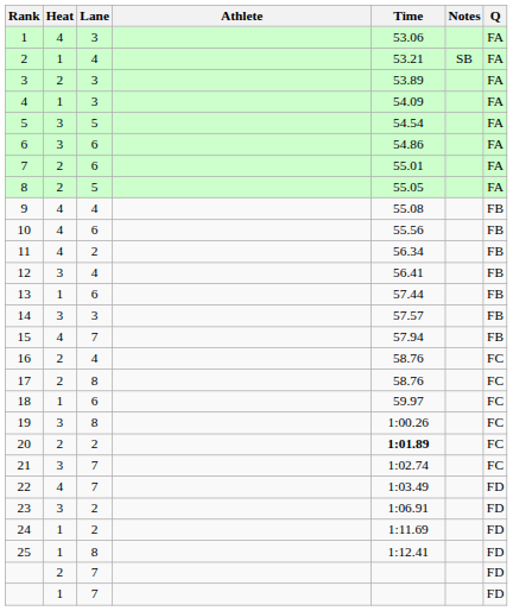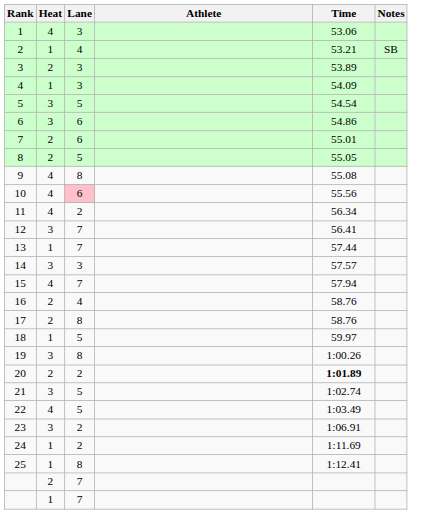 <table class="wikitable sortable" style="text-align:center">
 <tr>
 <th>Rank</th>
 <th>Heat</th>
 <th>Lane</th>
 <th width=300>Athlete</th>
 <th width=80>Time</th>
 <th>Notes</th>
-<th>Q</th>
 </tr>
 <tr bgcolor=ccffcc>
 <td>1</td>
 <td>4</td>
 <td>3</td>
 <td align=left></td>
 <td>53.06</td>
 <td></td>
-<td>FA</td>
 </tr>
 <tr bgcolor=ccffcc>
 <td>2</td>
 <td>1</td>
 <td>4</td>
 <td align=left></td>
 <td>53.21</td>
 <td>SB</td>
-<td>FA</td>
 </tr>
 <tr bgcolor=ccffcc>
 <td>3</td>
 <td>2</td>
 <td>3</td>
 <td align=left></td>
 <td>53.89</td>
 <td></td>
-<td>FA</td>
 </tr>
 <tr bgcolor=ccffcc>
 <td>4</td>
 <td>1</td>
 <td>3</td>
 <td align=left></td>
 <td>54.09</td>
 <td></td>
-<td>FA</td>
 </tr>
 <tr bgcolor=ccffcc>
 <td>5</td>
 <td>3</td>
 <td>5</td>
 <td align=left></td>
 <td>54.54</td>
 <td></td>
-<td>FA</td>
 </tr>
 <tr bgcolor=ccffcc>
 <td>6</td>
 <td>3</td>
 <td>6</td>
 <td align=left></td>
 <td>54.86</td>
 <td></td>
-<td>FA</td>
 </tr>
 <tr bgcolor=ccffcc>
 <td>7</td>
 <td>2</td>
 <td>6</td>
 <td align=left></td>
 <td>55.01</td>
 <td></td>
-<td>FA</td>
 </tr>
 <tr bgcolor=ccffcc>
 <td>8</td>
 <td>2</td>
 <td>5</td>
 <td align=left></td>
 <td>55.05</td>
 <td></td>
-<td>FA</td>
 </tr>
 <tr>
 <td>9</td>
 <td>4</td>
-<td>4</td>
+<td>8</td>
 <td align=left></td>
 <td>55.08</td>
 <td></td>
-<td>FB</td>
 </tr>
 <tr>
 <td>10</td>
 <td>4</td>
-<td>6</td>
+<td style="background: pink;">6</td>
 <td align=left></td>
 <td>55.56</td>
 <td></td>
-<td>FB</td>
 </tr>
 <tr>
 <td>11</td>
 <td>4</td>
 <td>2</td>
 <td align=left></td>
 <td>56.34</td>
 <td></td>
-<td>FB</td>
 </tr>
 <tr>
 <td>12</td>
 <td>3</td>
-<td>4</td>
+<td>7</td>
 <td align=left></td>
 <td>56.41</td>
 <td></td>
-<td>FB</td>
 </tr>
 <tr>
 <td>13</td>
 <td>1</td>
-<td>6</td>
+<td>7</td>
 <td align=left></td>
 <td>57.44</td>
 <td></td>
-<td>FB</td>
 </tr>
 <tr>
 <td>14</td>
 <td>3</td>
 <td>3</td>
 <td align=left></td>
 <td>57.57</td>
 <td></td>
-<td>FB</td>
 </tr>
 <tr>
 <td>15</td>
 <td>4</td>
 <td>7</td>
 <td align=left></td>
 <td>57.94</td>
 <td></td>
-<td>FB</td>
 </tr>
 <tr>
 <td>16</td>
 <td>2</td>
 <td>4</td>
 <td align=left></td>
 <td>58.76</td>
 <td></td>
-<td>FC</td>
 </tr>
 <tr>
 <td>17</td>
 <td>2</td>
 <td>8</td>
 <td align=left></td>
 <td>58.76</td>
 <td></td>
-<td>FC</td>
 </tr>
 <tr>
 <td>18</td>
 <td>1</td>
-<td>6</td>
+<td>5</td>
 <td align=left></td>
 <td>59.97</td>
 <td></td>
-<td>FC</td>
 </tr>
 <tr>
 <td>19</td>
 <td>3</td>
 <td>8</td>
 <td align=left></td>
 <td>1:00.26</td>
 <td></td>
-<td>FC</td>
 </tr>
 <tr>
 <td>20</td>
 <td>2</td>
 <td>2</td>
 <td align=left></td>
 <td><strong>1:01.89</strong></td>
 <td></td>
-<td>FC</td>
 </tr>
 <tr>
 <td>21</td>
 <td>3</td>
-<td>7</td>
+<td>5</td>
 <td align=left></td>
 <td>1:02.74</td>
 <td></td>
-<td>FC</td>
 </tr>
 <tr>
 <td>22</td>
 <td>4</td>
-<td>7</td>
+<td>5</td>
 <td align=left></td>
 <td>1:03.49</td>
 <td></td>
-<td>FD</td>
 </tr>
 <tr>
 <td>23</td>
 <td>3</td>
 <td>2</td>
 <td align=left></td>
 <td>1:06.91</td>
 <td></td>
-<td>FD</td>
 </tr>
 <tr>
 <td>24</td>
 <td>1</td>
 <td>2</td>
 <td align=left></td>
 <td>1:11.69</td>
 <td></td>
-<td>FD</td>
 </tr>
 <tr>
 <td>25</td>
 <td>1</td>
 <td>8</td>
 <td align=left></td>
 <td>1:12.41</td>
 <td></td>
-<td>FD</td>
 </tr>
 <tr>
 <td></td>
 <td>2</td>
 <td>7</td>
 <td align=left></td>
 <td></td>
 <td></td>
-<td>FD</td>
 </tr>
 <tr>
 <td></td>
 <td>1</td>
 <td>7</td>
 <td align=left></td>
 <td></td>
 <td></td>
-<td>FD</td>
 </tr>
 </table>
